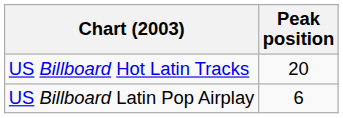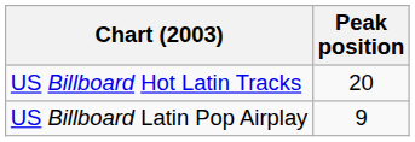 <table class="wikitable">
 <tr>
 <th align="left">Chart (2003)</th>
 <th align="left">Peak<br>position</th>
 </tr>
 <tr>
 <td align="left"><a href='#'>US</a> <a href='#'><em>Billboard</em></a> <a href='#'>Hot Latin Tracks</a></td>
 <td align="center">20</td>
 </tr>
 <tr>
 <td align="left"><a href='#'>US</a> <em>Billboard</em> Latin Pop Airplay</td>
-<td align="center">6</td>
+<td align="center">9</td>
 </tr>
 </table>
